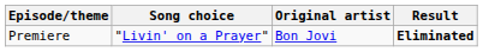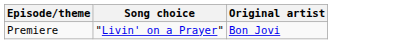 <table class="wikitable">
 <tr>
 <th>Episode/theme</th>
 <th>Song choice</th>
 <th>Original artist</th>
-<th>Result</th>
 </tr>
 <tr>
 <td>Premiere</td>
 <td>"<a href='#'>Livin' on a Prayer</a>"</td>
 <td><a href='#'>Bon Jovi</a></td>
-<td><strong>Eliminated</strong></td>
 </tr>
 </table>
